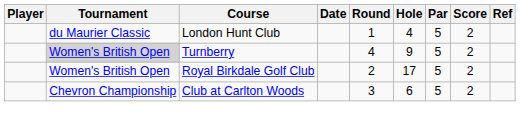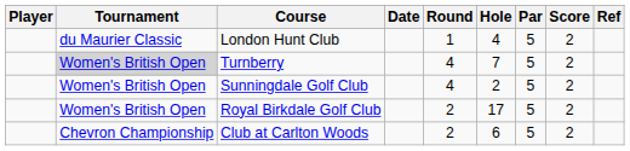 <table class="sortable wikitable">
 <tr>
 <th>Player</th>
 <th>Tournament</th>
 <th>Course</th>
 <th>Date</th>
 <th>Round</th>
 <th>Hole</th>
 <th>Par</th>
 <th>Score</th>
 <th>Ref</th>
 </tr>
 <tr>
 <td></td>
 <td><a href='#'>du Maurier Classic</a></td>
 <td>London Hunt Club</td>
 <td></td>
 <td align=center>1</td>
 <td align=center>4</td>
 <td align=center>5</td>
 <td align=center>2</td>
 <td></td>
 </tr>
 <tr>
 <td></td>
 <td style="background: lightgrey;"><a href='#'>Women's British Open</a></td>
 <td><a href='#'>Turnberry</a></td>
 <td></td>
 <td align=center>4</td>
-<td align=center>9</td>
+<td align=center>7</td>
+<td align=center>5</td>
+<td align=center>2</td>
+<td></td>
+</tr>
+<tr>
+<td></td>
+<td><a href='#'>Women's British Open</a></td>
+<td><a href='#'>Sunningdale Golf Club</a></td>
+<td></td>
+<td align=center>4</td>
+<td align=center>2</td>
 <td align=center>5</td>
 <td align=center>2</td>
 <td></td>
 </tr>
 <tr>
 <td></td>
 <td><a href='#'>Women's British Open</a></td>
 <td><a href='#'>Royal Birkdale Golf Club</a></td>
 <td></td>
 <td align=center>2</td>
 <td align=center>17</td>
 <td align=center>5</td>
 <td align=center>2</td>
 <td></td>
 </tr>
 <tr>
 <td></td>
 <td><a href='#'>Chevron Championship</a></td>
 <td><a href='#'>Club at Carlton Woods</a></td>
 <td></td>
-<td align=center>3</td>
+<td align=center>2</td>
 <td align=center>6</td>
 <td align=center>5</td>
 <td align=center>2</td>
 <td></td>
 </tr>
 </table>
